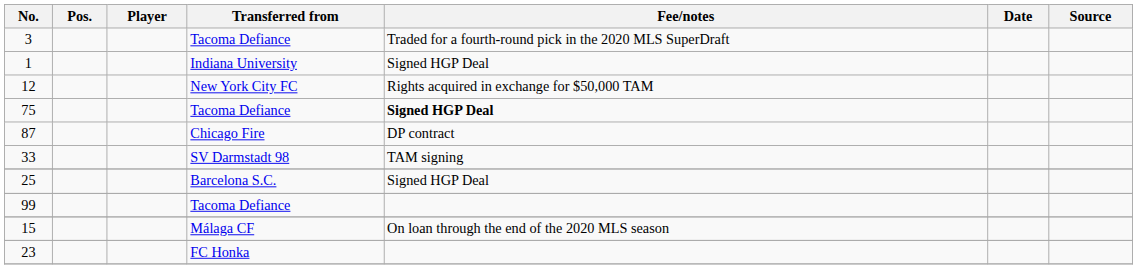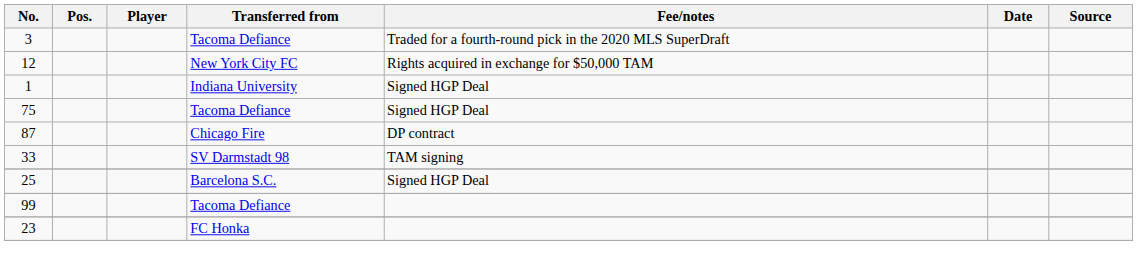 <table class="wikitable sortable" style="width:95%; text-align:center; font-size:95%; text-align:left;">
 <tr>
 <th>No.</th>
 <th>Pos.</th>
 <th>Player</th>
 <th>Transferred from</th>
 <th>Fee/notes</th>
 <th>Date</th>
 <th>Source</th>
 </tr>
 <tr>
 <td align=center>3</td>
 <td align=center></td>
 <td></td>
 <td> <a href='#'>Tacoma Defiance</a></td>
 <td>Traded for a fourth-round pick in the 2020 MLS SuperDraft</td>
 <td></td>
 <td></td>
 </tr>
 <tr>
+<td align=center>12</td>
+<td align=center></td>
+<td></td>
+<td> <a href='#'>New York City FC</a></td>
+<td>Rights acquired in exchange for $50,000 TAM</td>
+<td></td>
+<td></td>
+</tr>
+<tr>
 <td align=center>1</td>
 <td align=center></td>
 <td></td>
 <td> <a href='#'>Indiana University</a></td>
 <td>Signed HGP Deal</td>
 <td></td>
 <td></td>
 </tr>
 <tr>
-<td align=center>12</td>
-<td align=center></td>
-<td></td>
-<td> <a href='#'>New York City FC</a></td>
-<td>Rights acquired in exchange for $50,000 TAM</td>
-<td></td>
-<td></td>
-</tr>
-<tr>
 <td align=center>75</td>
 <td align=center></td>
 <td></td>
 <td> <a href='#'>Tacoma Defiance</a></td>
-<td><strong>Signed HGP Deal</strong></td>
+<td>Signed HGP Deal</td>
 <td></td>
 <td></td>
 </tr>
 <tr>
 <td align=center>87</td>
 <td align=center></td>
 <td></td>
 <td> <a href='#'>Chicago Fire</a></td>
 <td>DP contract</td>
 <td></td>
 <td></td>
 </tr>
 <tr>
 <td align=center>33</td>
 <td align=center></td>
 <td></td>
 <td> <a href='#'>SV Darmstadt 98</a></td>
 <td>TAM signing</td>
 <td></td>
 <td></td>
 </tr>
 <tr>
 </tr>
 <tr>
 <td align=center>25</td>
 <td align=center></td>
 <td></td>
 <td> <a href='#'>Barcelona S.C.</a></td>
 <td>Signed HGP Deal</td>
 <td></td>
 <td></td>
 </tr>
 <tr>
 </tr>
 <tr>
 <td align=center>99</td>
 <td align=center></td>
 <td></td>
 <td> <a href='#'>Tacoma Defiance</a></td>
 <td></td>
 <td></td>
 <td></td>
 </tr>
 <tr>
 </tr>
 <tr>
-<td align=center>15</td>
-<td align=center></td>
-<td></td>
-<td> <a href='#'>Málaga CF</a></td>
-<td>On loan through the end of the 2020 MLS season</td>
-<td></td>
-<td></td>
-</tr>
-<tr>
 </tr>
 <tr>
 <td align=center>23</td>
 <td align=center></td>
 <td></td>
 <td> <a href='#'>FC Honka</a></td>
 <td></td>
 <td></td>
 <td></td>
 </tr>
 <tr>
 </tr>
 </table>
